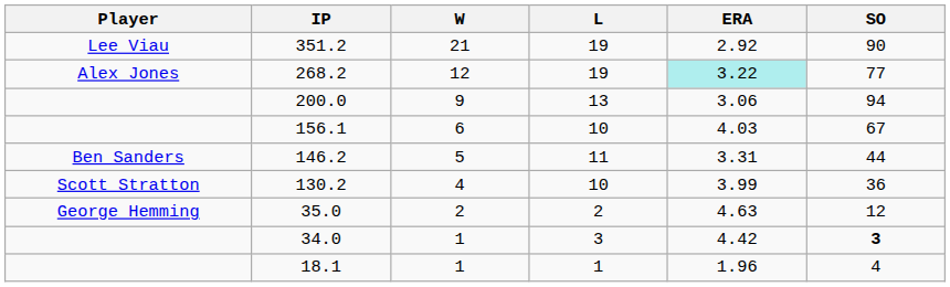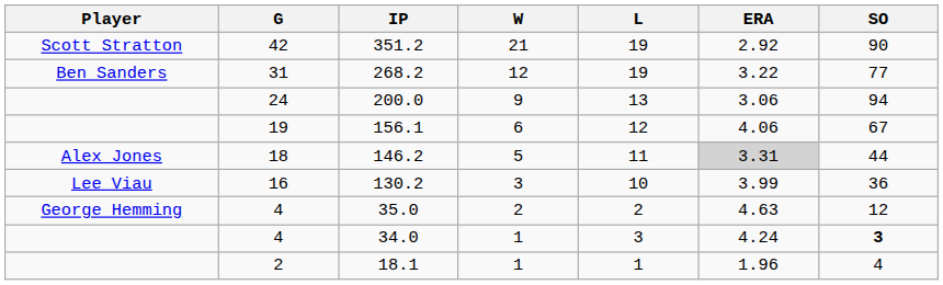 <table class="wikitable sortable">
 <tr>
 <th bgcolor="#DDDDFF" width="16%">Player</th>
+<th bgcolor="#DDDDFF" width="9%">G</th>
 <th bgcolor="#DDDDFF" width="9%">IP</th>
 <th bgcolor="#DDDDFF" width="9%">W</th>
 <th bgcolor="#DDDDFF" width="9%">L</th>
 <th bgcolor="#DDDDFF" width="9%">ERA</th>
 <th bgcolor="#DDDDFF" width="9%">SO</th>
 </tr>
 <tr align="center">
-<td><a href='#'>Lee Viau</a></td>
+<td><a href='#'>Scott Stratton</a></td>
+<td>42</td>
 <td>351.2</td>
 <td>21</td>
 <td>19</td>
 <td>2.92</td>
 <td>90</td>
 </tr>
 <tr align=center>
-<td><a href='#'>Alex Jones</a></td>
+<td><a href='#'>Ben Sanders</a></td>
+<td>31</td>
 <td>268.2</td>
 <td>12</td>
 <td>19</td>
-<td style="background: paleturquoise;">3.22</td>
+<td>3.22</td>
 <td>77</td>
 </tr>
 <tr align=center>
 <td></td>
+<td>24</td>
 <td>200.0</td>
 <td>9</td>
 <td>13</td>
 <td>3.06</td>
 <td>94</td>
 </tr>
 <tr align="center">
 <td></td>
+<td>19</td>
 <td>156.1</td>
 <td>6</td>
-<td>10</td>
-<td>4.03</td>
+<td>12</td>
+<td>4.06</td>
 <td>67</td>
 </tr>
 <tr align="center">
-<td><a href='#'>Ben Sanders</a></td>
+<td><a href='#'>Alex Jones</a></td>
+<td>18</td>
 <td>146.2</td>
 <td>5</td>
 <td>11</td>
-<td>3.31</td>
+<td style="background: lightgrey;">3.31</td>
 <td>44</td>
 </tr>
 <tr align=center>
-<td><a href='#'>Scott Stratton</a></td>
+<td><a href='#'>Lee Viau</a></td>
+<td>16</td>
 <td>130.2</td>
-<td>4</td>
+<td>3</td>
 <td>10</td>
 <td>3.99</td>
 <td>36</td>
 </tr>
 <tr align=center>
 <td><a href='#'>George Hemming</a></td>
+<td>4</td>
 <td>35.0</td>
 <td>2</td>
 <td>2</td>
 <td>4.63</td>
 <td>12</td>
 </tr>
 <tr align=center>
 <td></td>
+<td>4</td>
 <td>34.0</td>
 <td>1</td>
 <td>3</td>
-<td>4.42</td>
+<td>4.24</td>
 <td><strong>3</strong></td>
 </tr>
 <tr align="center">
 <td></td>
+<td>2</td>
 <td>18.1</td>
 <td>1</td>
 <td>1</td>
 <td>1.96</td>
 <td>4</td>
 </tr>
 </table>
